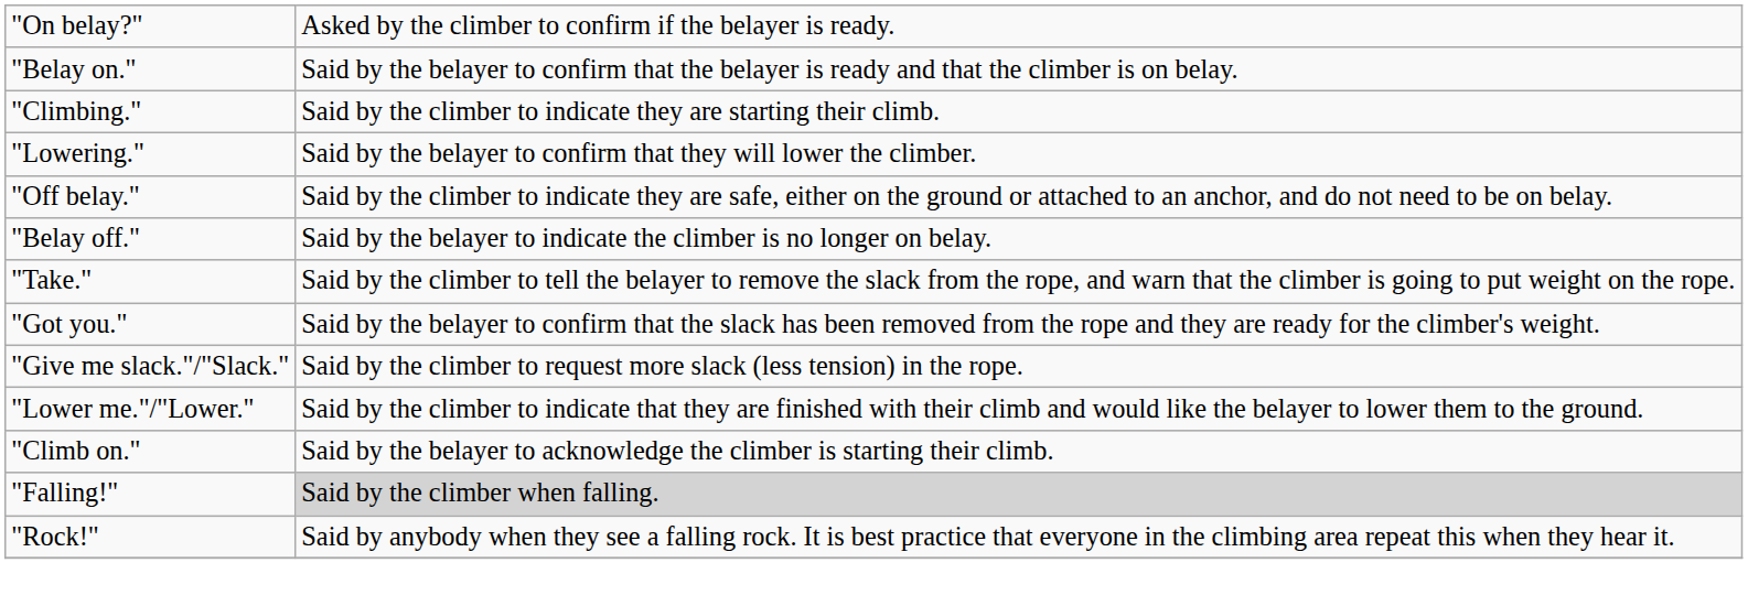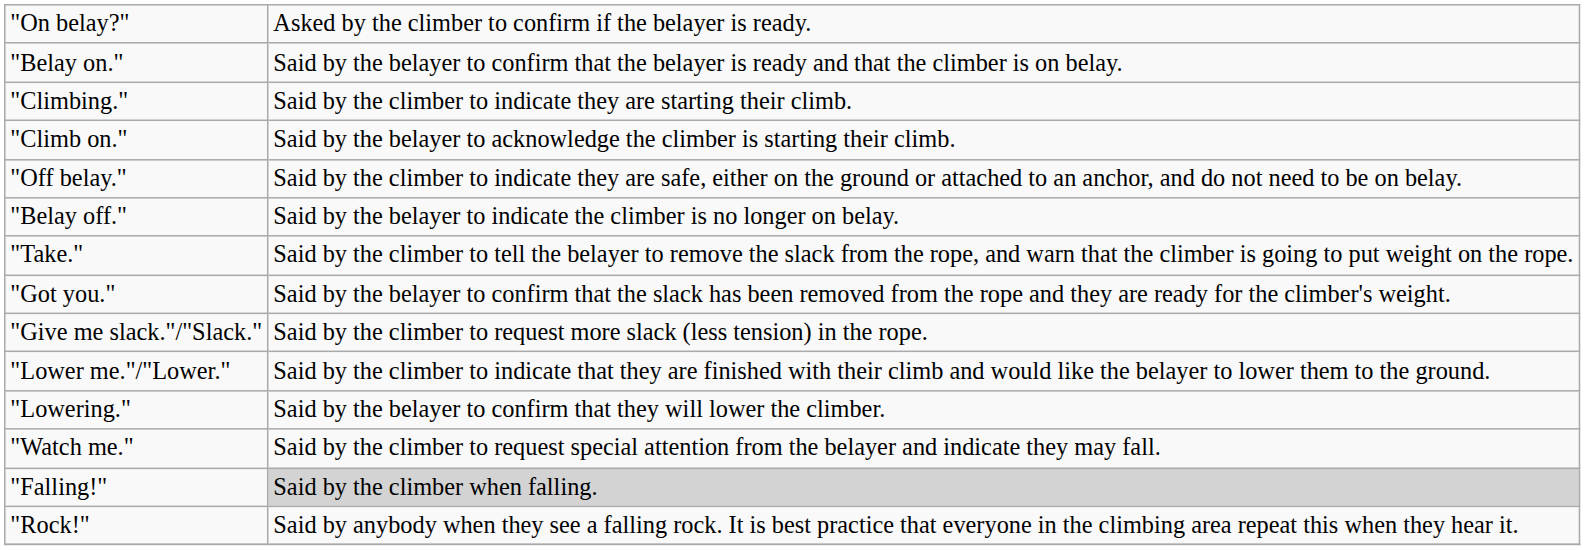 <table class="wikitable">
 <tr>
 <td>"On belay?"</td>
 <td>Asked by the climber to confirm if the belayer is ready.</td>
 </tr>
 <tr>
 <td>"Belay on."</td>
 <td>Said by the belayer to confirm that the belayer is ready and that the climber is on belay.</td>
 </tr>
 <tr>
 <td>"Climbing."</td>
 <td>Said by the climber to indicate they are starting their climb.</td>
 </tr>
 <tr>
-<td>"Lowering."</td>
-<td>Said by the belayer to confirm that they will lower the climber.</td>
+<td>"Climb on."</td>
+<td>Said by the belayer to acknowledge the climber is starting their climb.</td>
 </tr>
 <tr>
 <td>"Off belay."</td>
 <td>Said by the climber to indicate they are safe, either on the ground or attached to an anchor, and do not need to be on belay.</td>
 </tr>
 <tr>
 <td>"Belay off."</td>
 <td>Said by the belayer to indicate the climber is no longer on belay.</td>
 </tr>
 <tr>
 <td>"Take."</td>
 <td>Said by the climber to tell the belayer to remove the slack from the rope, and warn that the climber is going to put weight on the rope.</td>
 </tr>
 <tr>
 <td>"Got you."</td>
 <td>Said by the belayer to confirm that the slack has been removed from the rope and they are ready for the climber's weight.</td>
 </tr>
 <tr>
 <td>"Give me slack."/"Slack."</td>
 <td>Said by the climber to request more slack (less tension) in the rope.</td>
 </tr>
 <tr>
 <td>"Lower me."/"Lower."</td>
 <td>Said by the climber to indicate that they are finished with their climb and would like the belayer to lower them to the ground.</td>
 </tr>
 <tr>
-<td>"Climb on."</td>
-<td>Said by the belayer to acknowledge the climber is starting their climb.</td>
+<td>"Lowering."</td>
+<td>Said by the belayer to confirm that they will lower the climber.</td>
+</tr>
+<tr>
+<td>"Watch me."</td>
+<td>Said by the climber to request special attention from the belayer and indicate they may fall.</td>
 </tr>
 <tr>
 <td>"Falling!"</td>
 <td style="background: lightgrey;">Said by the climber when falling.</td>
 </tr>
 <tr>
 <td>"Rock!"</td>
 <td>Said by anybody when they see a falling rock. It is best practice that everyone in the climbing area repeat this when they hear it.</td>
 </tr>
 <tr>
 </tr>
 </table>
